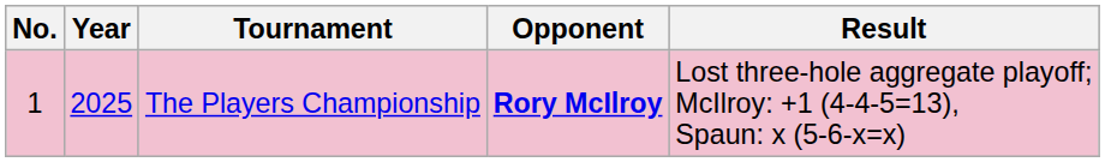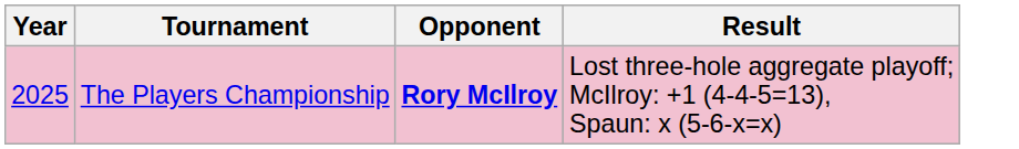 <table class="wikitable" style="font-size:95%;">
 <tr>
-<th>No.</th>
 <th>Year</th>
 <th>Tournament</th>
 <th>Opponent</th>
 <th>Result</th>
 </tr>
 <tr style="background:#F2C1D1;">
-<td align=center>1</td>
 <td><a href='#'>2025</a></td>
 <td><a href='#'>The Players Championship</a></td>
 <td><strong> <a href='#'>Rory McIlroy</a></strong></td>
 <td>Lost three-hole aggregate playoff;<br>McIlroy: +1 (4-4-5=13),<br>Spaun: x (5-6-x=x)</td>
 </tr>
 </table>
